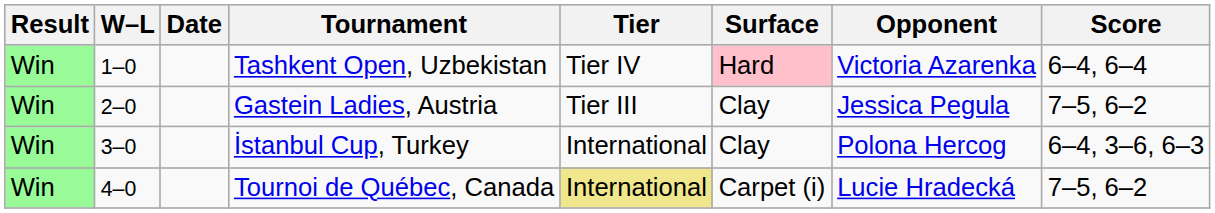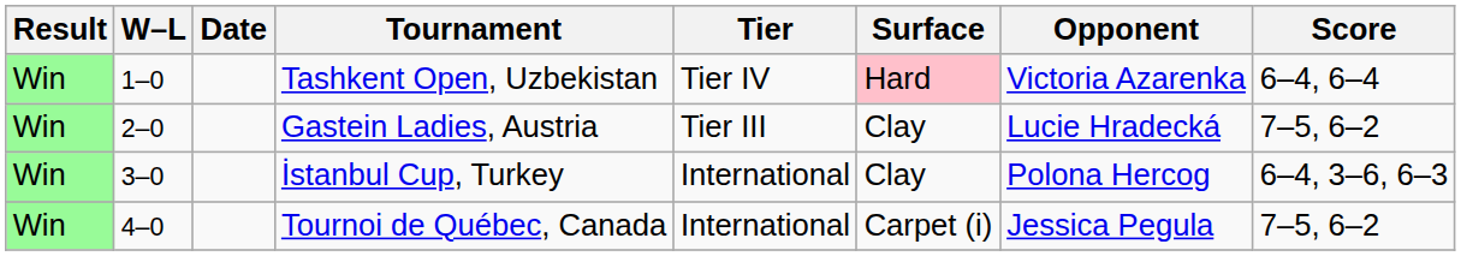 <table class="sortable wikitable">
 <tr>
 <th>Result</th>
 <th class="unsortable">W–L</th>
 <th>Date</th>
 <th>Tournament</th>
 <th>Tier</th>
 <th>Surface</th>
 <th>Opponent</th>
 <th class="unsortable">Score</th>
 </tr>
 <tr>
 <td bgcolor=98FB98>Win</td>
 <td><small>1–0</small></td>
 <td><a href='#'></a></td>
 <td><a href='#'>Tashkent Open</a>, Uzbekistan</td>
 <td>Tier IV</td>
 <td style="background: pink;">Hard</td>
 <td> <a href='#'>Victoria Azarenka</a></td>
 <td>6–4, 6–4</td>
 </tr>
 <tr>
 <td bgcolor=98FB98>Win</td>
 <td><small>2–0</small></td>
 <td><a href='#'></a></td>
 <td><a href='#'>Gastein Ladies</a>, Austria</td>
 <td>Tier III</td>
 <td>Clay</td>
-<td> <a href='#'>Jessica Pegula</a></td>
+<td> <a href='#'>Lucie Hradecká</a></td>
 <td>7–5, 6–2</td>
 </tr>
 <tr>
 <td bgcolor=98FB98>Win</td>
 <td><small>3–0</small></td>
 <td><a href='#'></a></td>
 <td><a href='#'>İstanbul Cup</a>, Turkey</td>
 <td>International</td>
 <td>Clay</td>
 <td> <a href='#'>Polona Hercog</a></td>
 <td>6–4, 3–6, 6–3</td>
 </tr>
 <tr>
 <td bgcolor=98FB98>Win</td>
 <td><small>4–0</small></td>
 <td><a href='#'></a></td>
 <td><a href='#'>Tournoi de Québec</a>, Canada</td>
-<td style="background: khaki;">International</td>
+<td>International</td>
 <td>Carpet (i)</td>
-<td> <a href='#'>Lucie Hradecká</a></td>
+<td> <a href='#'>Jessica Pegula</a></td>
 <td>7–5, 6–2</td>
 </tr>
 </table>
